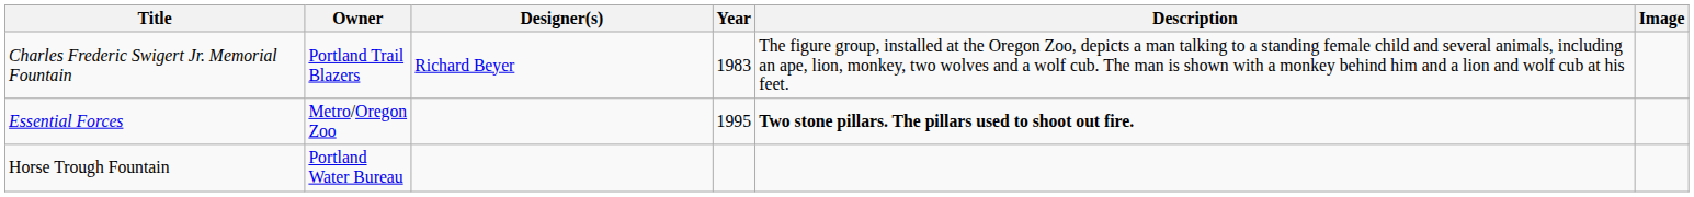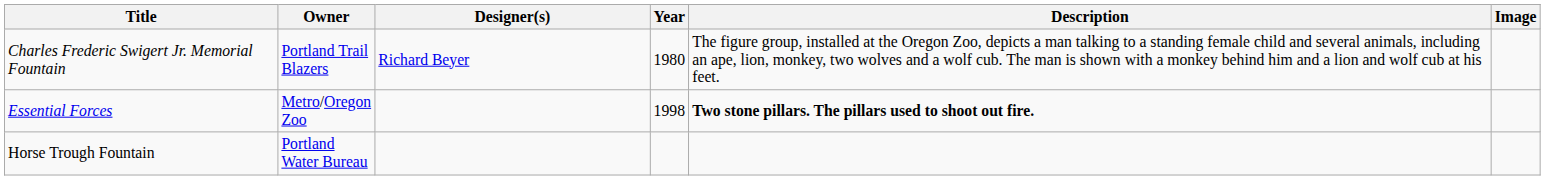 <table class="wikitable sortable">
 <tr>
 <th width="20%">Title</th>
 <th>Owner</th>
 <th width="20%">Designer(s)</th>
 <th>Year</th>
 <th width="60%">Description</th>
 <th width="100px" class="unsortable">Image</th>
 </tr>
 <tr>
 <td><em>Charles Frederic Swigert Jr. Memorial Fountain</em></td>
 <td><a href='#'>Portland Trail Blazers</a></td>
 <td><a href='#'>Richard Beyer</a></td>
-<td>1983</td>
+<td>1980</td>
 <td>The figure group, installed at the Oregon Zoo, depicts a man talking to a standing female child and several animals, including an ape, lion, monkey, two wolves and a wolf cub. The man is shown with a monkey behind him and a lion and wolf cub at his feet.</td>
 <td></td>
 </tr>
 <tr>
 <td><em><a href='#'>Essential Forces</a></em></td>
 <td><a href='#'>Metro</a>/<a href='#'>Oregon Zoo</a></td>
 <td></td>
-<td>1995</td>
+<td>1998</td>
 <td><strong>Two stone pillars. The pillars used to shoot out fire.</strong></td>
 <td></td>
 </tr>
 <tr>
 <td>Horse Trough Fountain</td>
 <td><a href='#'>Portland Water Bureau</a></td>
 <td></td>
 <td></td>
 <td></td>
 <td></td>
 </tr>
 </table>
